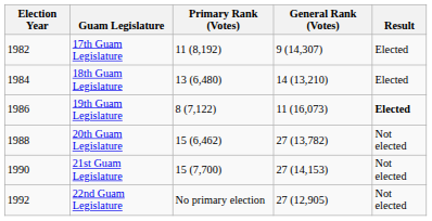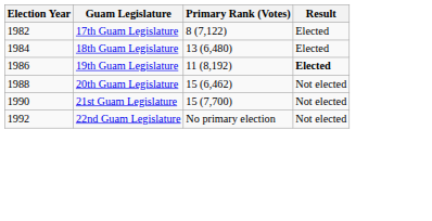 <table class="wikitable sortable" id="elections">
 <tr style="vertical-align:bottom;">
 <th>Election Year</th>
 <th>Guam Legislature</th>
 <th>Primary Rank (Votes)</th>
-<th>General Rank (Votes)</th>
 <th>Result</th>
 </tr>
 <tr>
 <td>1982</td>
 <td><a href='#'>17th Guam Legislature</a></td>
-<td>11 (8,192)</td>
-<td>9 (14,307)</td>
+<td>8 (7,122)</td>
 <td>Elected</td>
 </tr>
 <tr>
 <td>1984</td>
 <td><a href='#'>18th Guam Legislature</a></td>
 <td>13 (6,480)</td>
-<td>14 (13,210)</td>
 <td>Elected</td>
 </tr>
 <tr>
 <td>1986</td>
 <td><a href='#'>19th Guam Legislature</a></td>
-<td>8 (7,122)</td>
-<td>11 (16,073)</td>
+<td>11 (8,192)</td>
 <td><strong>Elected</strong></td>
 </tr>
 <tr>
 <td>1988</td>
 <td><a href='#'>20th Guam Legislature</a></td>
 <td>15 (6,462)</td>
-<td>27 (13,782)</td>
 <td>Not elected</td>
 </tr>
 <tr>
 <td>1990</td>
 <td><a href='#'>21st Guam Legislature</a></td>
 <td>15 (7,700)</td>
-<td>27 (14,153)</td>
 <td>Not elected</td>
 </tr>
 <tr>
 <td>1992</td>
 <td><a href='#'>22nd Guam Legislature</a></td>
 <td>No primary election</td>
-<td>27 (12,905)</td>
 <td>Not elected</td>
 </tr>
 </table>
